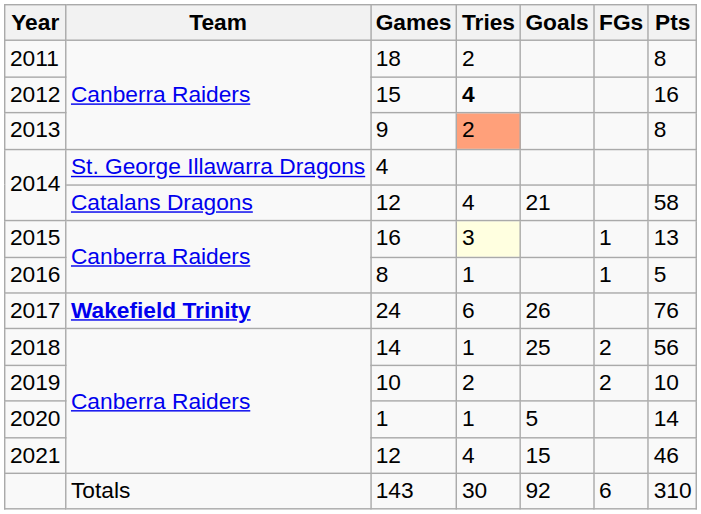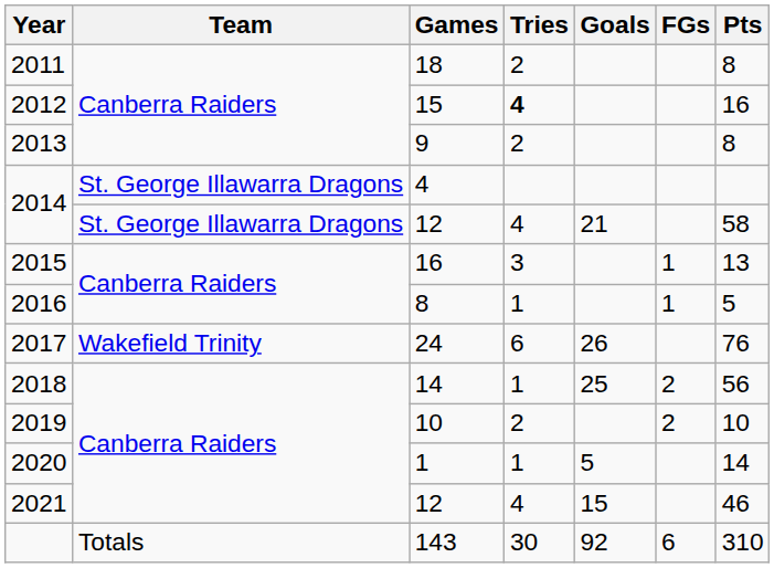 <table class="wikitable">
 <tr>
 <th>Year</th>
 <th>Team</th>
 <th>Games</th>
 <th>Tries</th>
 <th>Goals</th>
 <th>FGs</th>
 <th>Pts</th>
 </tr>
 <tr>
 <td>2011</td>
 <td rowspan="3"> <a href='#'>Canberra Raiders</a></td>
 <td>18</td>
 <td>2</td>
 <td></td>
 <td></td>
 <td>8</td>
 </tr>
 <tr>
 <td>2012</td>
 <td>15</td>
 <td><strong>4</strong></td>
 <td></td>
 <td></td>
 <td>16</td>
 </tr>
 <tr>
 <td>2013</td>
 <td>9</td>
-<td style="background: lightsalmon;">2</td>
+<td>2</td>
 <td></td>
 <td></td>
 <td>8</td>
 </tr>
 <tr>
 <td rowspan="2">2014</td>
 <td> <a href='#'>St. George Illawarra Dragons</a></td>
 <td>4</td>
 <td></td>
 <td></td>
 <td></td>
 <td></td>
 </tr>
 <tr>
-<td> <a href='#'>Catalans Dragons</a></td>
+<td> <a href='#'>St. George Illawarra Dragons</a></td>
 <td>12</td>
 <td>4</td>
 <td>21</td>
 <td></td>
 <td>58</td>
 </tr>
 <tr>
 <td>2015</td>
 <td rowspan="2"> <a href='#'>Canberra Raiders</a></td>
 <td>16</td>
-<td style="background: lightyellow;">3</td>
+<td>3</td>
 <td></td>
 <td>1</td>
 <td>13</td>
 </tr>
 <tr>
 <td>2016</td>
 <td>8</td>
 <td>1</td>
 <td></td>
 <td>1</td>
 <td>5</td>
 </tr>
 <tr>
 <td>2017</td>
-<td><strong> <a href='#'>Wakefield Trinity</a></strong></td>
+<td> <a href='#'>Wakefield Trinity</a></td>
 <td>24</td>
 <td>6</td>
 <td>26</td>
 <td></td>
 <td>76</td>
 </tr>
 <tr>
 <td>2018</td>
 <td rowspan="4"> <a href='#'>Canberra Raiders</a></td>
 <td>14</td>
 <td>1</td>
 <td>25</td>
 <td>2</td>
 <td>56</td>
 </tr>
 <tr>
 <td>2019</td>
 <td>10</td>
 <td>2</td>
 <td></td>
 <td>2</td>
 <td>10</td>
 </tr>
 <tr>
 <td>2020</td>
 <td>1</td>
 <td>1</td>
 <td>5</td>
 <td></td>
 <td>14</td>
 </tr>
 <tr>
 <td>2021</td>
 <td>12</td>
 <td>4</td>
 <td>15</td>
 <td></td>
 <td>46</td>
 </tr>
 <tr>
 <td></td>
 <td>Totals</td>
 <td>143</td>
 <td>30</td>
 <td>92</td>
 <td>6</td>
 <td>310</td>
 </tr>
 </table>
